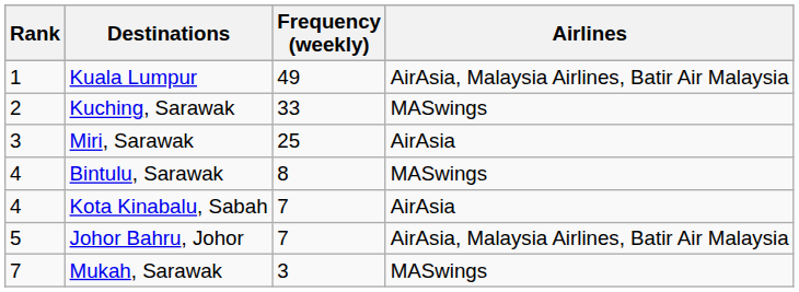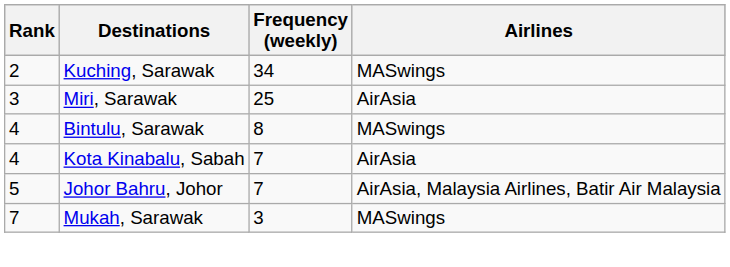 <table class="wikitable sortable" style="font-size:90%; align=center;">
 <tr style="background:darkgrey;">
 <th>Rank</th>
 <th>Destinations</th>
 <th>Frequency<br>(weekly)</th>
 <th>Airlines</th>
 </tr>
 <tr>
-<td>1</td>
-<td> <a href='#'>Kuala Lumpur</a></td>
-<td>49</td>
-<td>AirAsia, Malaysia Airlines, Batir Air Malaysia</td>
-</tr>
-<tr>
 <td>2</td>
 <td> <a href='#'>Kuching</a>, Sarawak</td>
-<td>33</td>
+<td>34</td>
 <td>MASwings</td>
 </tr>
 <tr>
 <td>3</td>
 <td> <a href='#'>Miri</a>, Sarawak</td>
 <td>25</td>
 <td>AirAsia</td>
 </tr>
 <tr>
 <td>4</td>
 <td> <a href='#'>Bintulu</a>, Sarawak</td>
 <td>8</td>
 <td>MASwings</td>
 </tr>
 <tr>
 <td>4</td>
 <td> <a href='#'>Kota Kinabalu</a>, Sabah</td>
 <td>7</td>
 <td>AirAsia</td>
 </tr>
 <tr>
 <td>5</td>
 <td> <a href='#'>Johor Bahru</a>, Johor</td>
 <td>7</td>
 <td>AirAsia, Malaysia Airlines, Batir Air Malaysia</td>
 </tr>
 <tr>
 <td>7</td>
 <td> <a href='#'>Mukah</a>, Sarawak</td>
 <td>3</td>
 <td>MASwings</td>
 </tr>
 </table>
